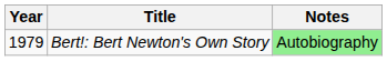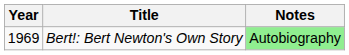 <table class="wikitable">
 <tr>
 <th>Year</th>
 <th>Title</th>
 <th>Notes</th>
 </tr>
 <tr>
-<td>1979</td>
+<td>1969</td>
 <td><em>Bert!: Bert Newton's Own Story</em></td>
 <td style="background: lightgreen;">Autobiography</td>
 </tr>
 </table>
